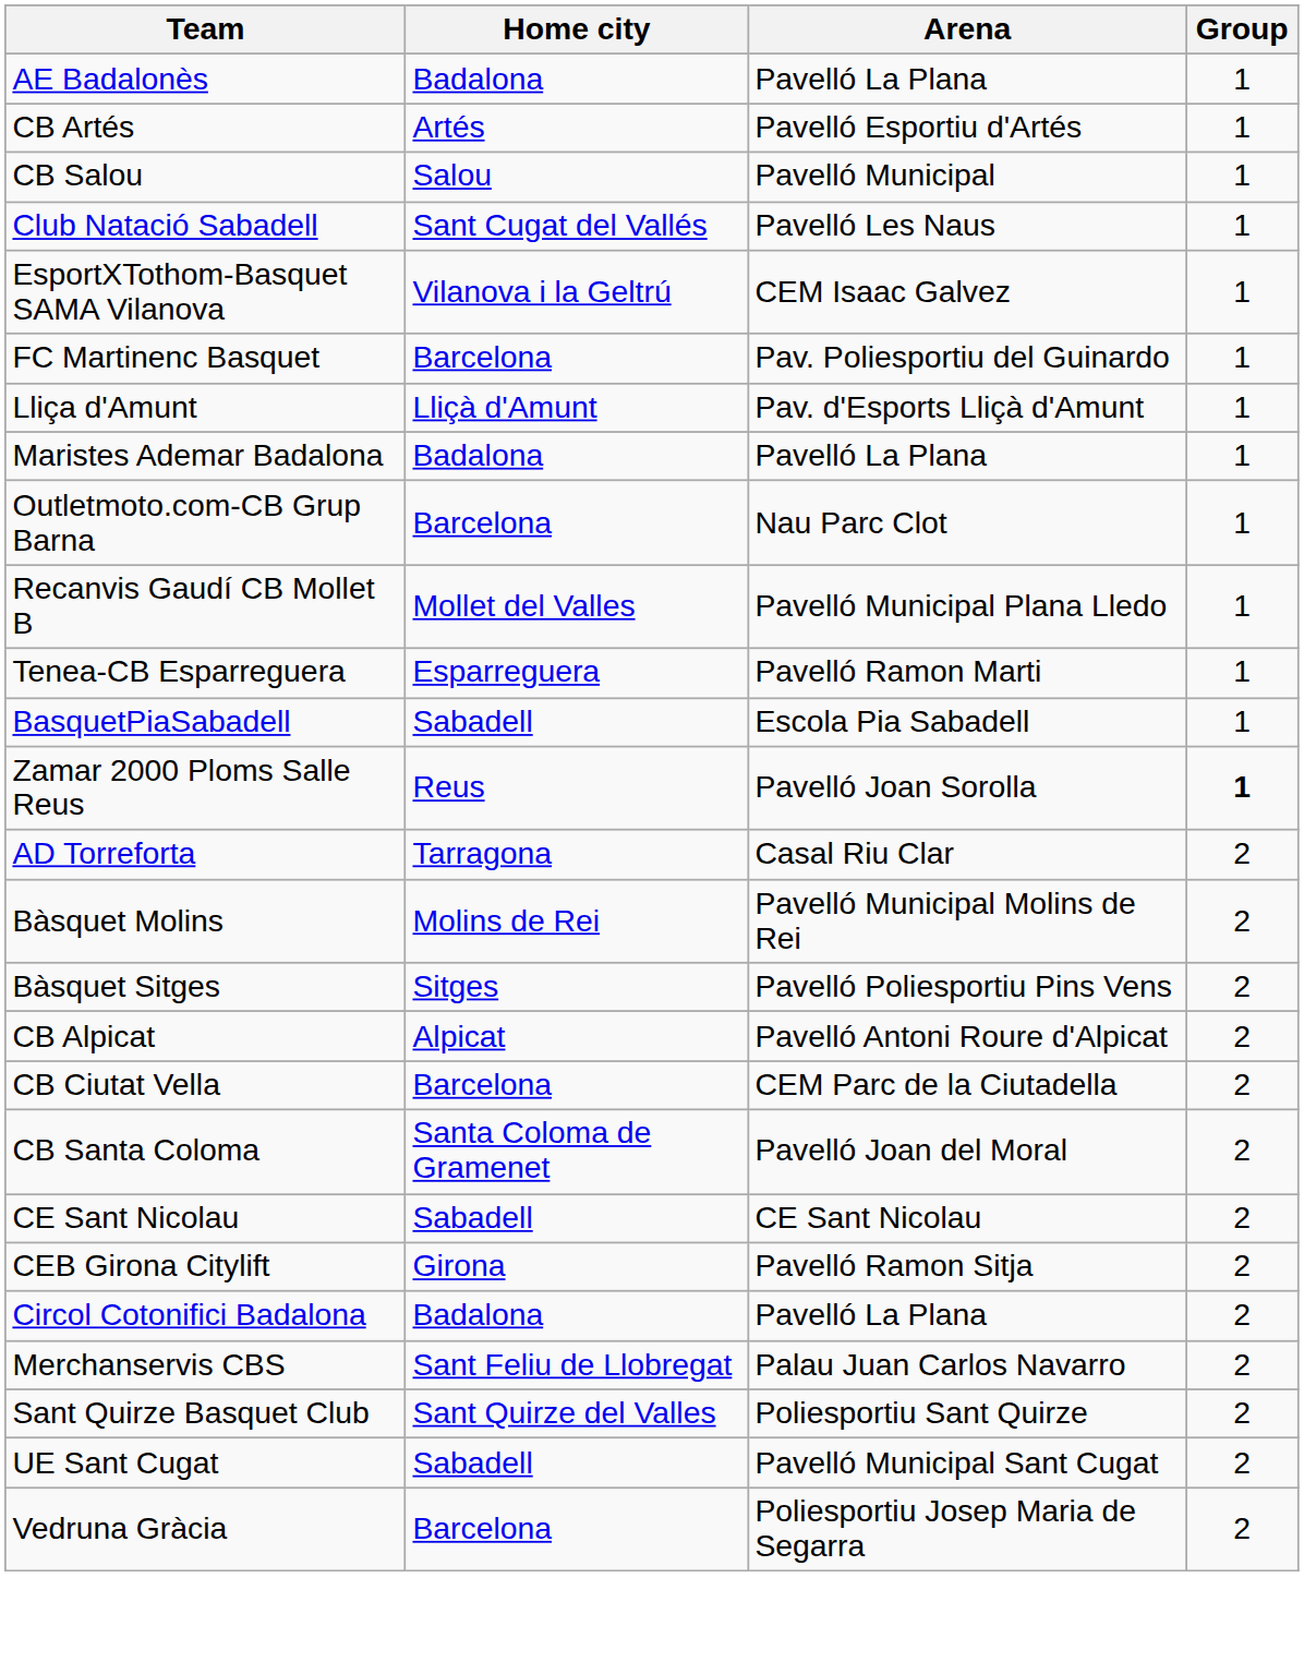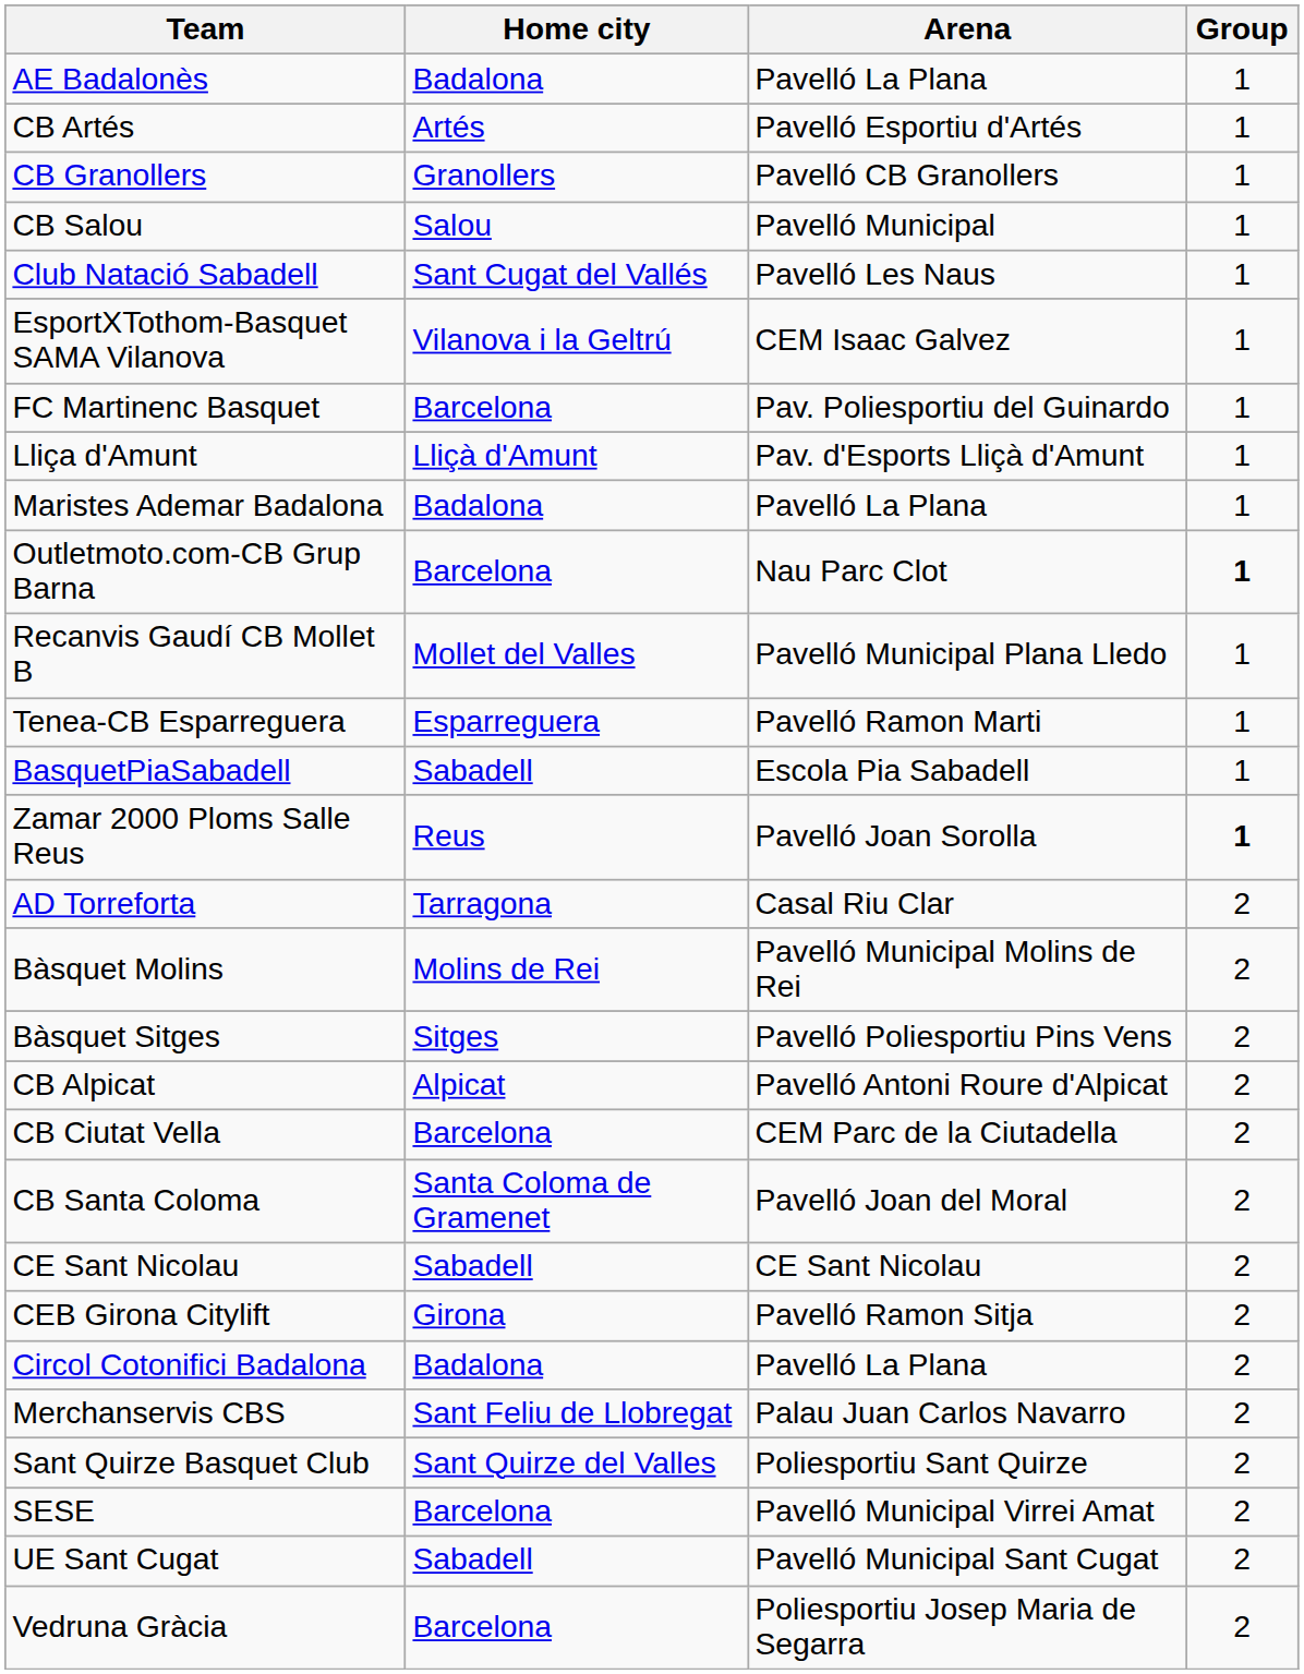 <table class="wikitable sortable">
 <tr>
 <th width=200>Team</th>
 <th width=170>Home city</th>
 <th width=220>Arena</th>
 <th width=50>Group</th>
 </tr>
 <tr>
 <td><a href='#'>AE Badalonès</a></td>
 <td><a href='#'>Badalona</a></td>
 <td>Pavelló La Plana</td>
 <td style="text-align: center;">1</td>
 </tr>
 <tr>
 <td>CB Artés</td>
 <td><a href='#'>Artés</a></td>
 <td>Pavelló Esportiu d'Artés</td>
+<td style="text-align: center;">1</td>
+</tr>
+<tr>
+<td><a href='#'>CB Granollers</a></td>
+<td><a href='#'>Granollers</a></td>
+<td>Pavelló CB Granollers</td>
 <td style="text-align: center;">1</td>
 </tr>
 <tr>
 <td>CB Salou</td>
 <td><a href='#'>Salou</a></td>
 <td>Pavelló Municipal</td>
 <td style="text-align: center;">1</td>
 </tr>
 <tr>
 <td><a href='#'>Club Natació Sabadell</a></td>
 <td><a href='#'>Sant Cugat del Vallés</a></td>
 <td>Pavelló Les Naus</td>
 <td style="text-align: center;">1</td>
 </tr>
 <tr>
 <td>EsportXTothom-Basquet SAMA Vilanova</td>
 <td><a href='#'>Vilanova i la Geltrú</a></td>
 <td>CEM Isaac Galvez</td>
 <td style="text-align: center;">1</td>
 </tr>
 <tr>
 <td>FC Martinenc Basquet</td>
 <td><a href='#'>Barcelona</a></td>
 <td>Pav. Poliesportiu del Guinardo</td>
 <td style="text-align: center;">1</td>
 </tr>
 <tr>
 <td>Lliça d'Amunt</td>
 <td><a href='#'>Lliçà d'Amunt</a></td>
 <td>Pav. d'Esports Lliçà d'Amunt</td>
 <td style="text-align: center;">1</td>
 </tr>
 <tr>
 <td>Maristes Ademar Badalona</td>
 <td><a href='#'>Badalona</a></td>
 <td>Pavelló La Plana</td>
 <td style="text-align: center;">1</td>
 </tr>
 <tr>
 <td>Outletmoto.com-CB Grup Barna</td>
 <td><a href='#'>Barcelona</a></td>
 <td>Nau Parc Clot</td>
-<td style="text-align: center;">1</td>
+<td style="text-align: center;"><strong>1</strong></td>
 </tr>
 <tr>
 <td>Recanvis Gaudí CB Mollet B</td>
 <td><a href='#'>Mollet del Valles</a></td>
 <td>Pavelló Municipal Plana Lledo</td>
 <td style="text-align: center;">1</td>
 </tr>
 <tr>
 <td>Tenea-CB Esparreguera</td>
 <td><a href='#'>Esparreguera</a></td>
 <td>Pavelló Ramon Marti</td>
 <td style="text-align: center;">1</td>
 </tr>
 <tr>
 <td><a href='#'>BasquetPiaSabadell</a></td>
 <td><a href='#'>Sabadell</a></td>
 <td>Escola Pia Sabadell</td>
 <td style="text-align: center;">1</td>
 </tr>
 <tr>
 <td>Zamar 2000 Ploms Salle Reus</td>
 <td><a href='#'>Reus</a></td>
 <td>Pavelló Joan Sorolla</td>
 <td style="text-align: center;"><strong>1</strong></td>
 </tr>
 <tr>
 <td><a href='#'>AD Torreforta</a></td>
 <td><a href='#'>Tarragona</a></td>
 <td>Casal Riu Clar</td>
 <td style="text-align: center;">2</td>
 </tr>
 <tr>
 <td>Bàsquet Molins</td>
 <td><a href='#'>Molins de Rei</a></td>
 <td>Pavelló Municipal Molins de Rei</td>
 <td style="text-align: center;">2</td>
 </tr>
 <tr>
 <td>Bàsquet Sitges</td>
 <td><a href='#'>Sitges</a></td>
 <td>Pavelló Poliesportiu Pins Vens</td>
 <td style="text-align: center;">2</td>
 </tr>
 <tr>
 <td>CB Alpicat</td>
 <td><a href='#'>Alpicat</a></td>
 <td>Pavelló Antoni Roure d'Alpicat</td>
 <td style="text-align: center;">2</td>
 </tr>
 <tr>
 <td>CB Ciutat Vella</td>
 <td><a href='#'>Barcelona</a></td>
 <td>CEM Parc de la Ciutadella</td>
 <td style="text-align: center;">2</td>
 </tr>
 <tr>
 <td>CB Santa Coloma</td>
 <td><a href='#'>Santa Coloma de Gramenet</a></td>
 <td>Pavelló Joan del Moral</td>
 <td style="text-align: center;">2</td>
 </tr>
 <tr>
 <td>CE Sant Nicolau</td>
 <td><a href='#'>Sabadell</a></td>
 <td>CE Sant Nicolau</td>
 <td style="text-align: center;">2</td>
 </tr>
 <tr>
 <td>CEB Girona Citylift</td>
 <td><a href='#'>Girona</a></td>
 <td>Pavelló Ramon Sitja</td>
 <td style="text-align: center;">2</td>
 </tr>
 <tr>
 <td><a href='#'>Circol Cotonifici Badalona</a></td>
 <td><a href='#'>Badalona</a></td>
 <td>Pavelló La Plana</td>
 <td style="text-align: center;">2</td>
 </tr>
 <tr>
 <td>Merchanservis CBS</td>
 <td><a href='#'>Sant Feliu de Llobregat</a></td>
 <td>Palau Juan Carlos Navarro</td>
 <td style="text-align: center;">2</td>
 </tr>
 <tr>
 <td>Sant Quirze Basquet Club</td>
 <td><a href='#'>Sant Quirze del Valles</a></td>
 <td>Poliesportiu Sant Quirze</td>
 <td style="text-align: center;">2</td>
 </tr>
 <tr>
+<td>SESE</td>
+<td><a href='#'>Barcelona</a></td>
+<td>Pavelló Municipal Virrei Amat</td>
+<td style="text-align: center;">2</td>
+</tr>
+<tr>
 <td>UE Sant Cugat</td>
 <td><a href='#'>Sabadell</a></td>
 <td>Pavelló Municipal Sant Cugat</td>
 <td style="text-align: center;">2</td>
 </tr>
 <tr>
 <td>Vedruna Gràcia</td>
 <td><a href='#'>Barcelona</a></td>
 <td>Poliesportiu Josep Maria de Segarra</td>
 <td style="text-align: center;">2</td>
 </tr>
 </table>
